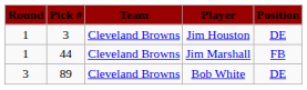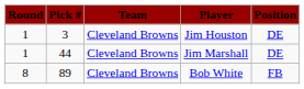 <table class="wikitable" style="text-align:center">
 <tr style="background:#900;">
 <td><strong><span>Round</span></strong></td>
 <td><strong><span>Pick #</span></strong></td>
 <td><strong><span>Team</span></strong></td>
 <td><strong><span>Player</span></strong></td>
 <td><strong><span>Position</span></strong></td>
 </tr>
 <tr>
 <td>1</td>
 <td align=center>3</td>
 <td><a href='#'>Cleveland Browns</a></td>
 <td><a href='#'>Jim Houston</a></td>
 <td><a href='#'>DE</a></td>
 </tr>
 <tr>
 <td>1</td>
 <td align=center>44</td>
 <td><a href='#'>Cleveland Browns</a></td>
 <td><a href='#'>Jim Marshall</a></td>
-<td><a href='#'>FB</a></td>
+<td><a href='#'>DE</a></td>
 </tr>
 <tr>
-<td>3</td>
+<td>8</td>
 <td align=center>89</td>
 <td><a href='#'>Cleveland Browns</a></td>
 <td><a href='#'>Bob White</a></td>
-<td><a href='#'>DE</a></td>
+<td><a href='#'>FB</a></td>
 </tr>
 </table>
